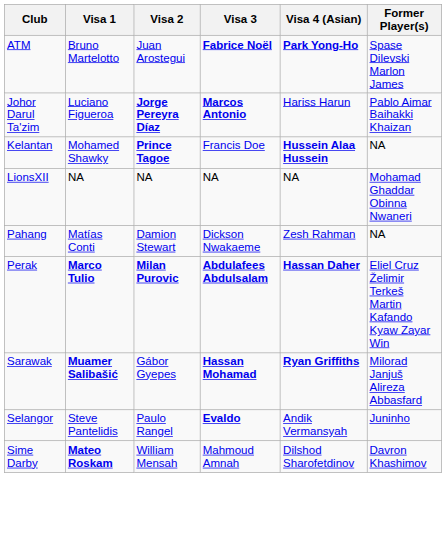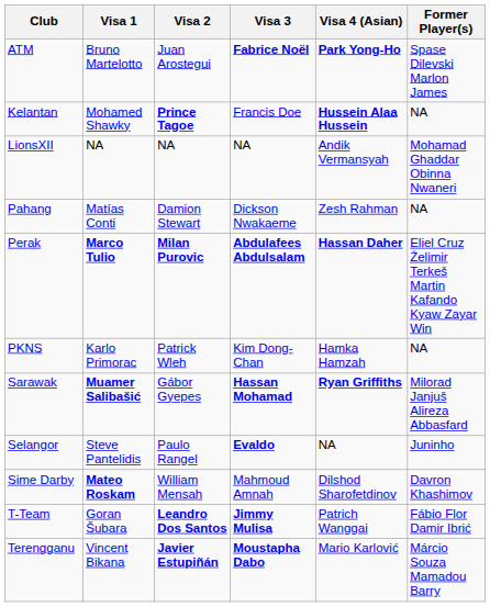 <table class="wikitable sortable">
 <tr>
 <th style="width:150px;">Club</th>
 <th style="width:180px;">Visa 1</th>
 <th style="width:180px;">Visa 2</th>
 <th style="width:180px;">Visa 3</th>
 <th style="width:190px;">Visa 4 (Asian)</th>
 <th style="width:190px;">Former Player(s)</th>
 </tr>
 <tr style="vertical-align:top;">
 <td><a href='#'>ATM</a></td>
 <td> <a href='#'>Bruno Martelotto</a></td>
 <td> <a href='#'>Juan Arostegui</a></td>
 <td> <strong><a href='#'>Fabrice Noël</a></strong></td>
 <td> <strong><a href='#'>Park Yong-Ho</a></strong></td>
 <td> <a href='#'>Spase Dilevski</a> <br>  <a href='#'>Marlon James</a></td>
 </tr>
 <tr style="vertical-align:top;">
-<td><a href='#'>Johor Darul Ta'zim</a></td>
-<td> <a href='#'>Luciano Figueroa</a></td>
-<td> <strong><a href='#'>Jorge Pereyra Díaz</a></strong></td>
-<td> <strong><a href='#'>Marcos Antonio</a></strong></td>
-<td> <a href='#'>Hariss Harun</a></td>
-<td> <a href='#'>Pablo Aimar</a> <br>  <a href='#'>Baihakki Khaizan</a></td>
-</tr>
-<tr style="vertical-align:top;">
 <td><a href='#'>Kelantan</a></td>
 <td> <a href='#'>Mohamed Shawky</a></td>
 <td> <strong><a href='#'>Prince Tagoe</a></strong></td>
 <td> <a href='#'>Francis Doe</a></td>
 <td> <strong><a href='#'>Hussein Alaa Hussein</a></strong></td>
 <td>NA</td>
 </tr>
 <tr style="vertical-align:top;">
 <td><a href='#'>LionsXII</a></td>
 <td>NA</td>
 <td>NA</td>
 <td>NA</td>
-<td>NA</td>
+<td> <a href='#'>Andik Vermansyah</a></td>
 <td> <a href='#'>Mohamad Ghaddar</a> <br>  <a href='#'>Obinna Nwaneri</a></td>
 </tr>
 <tr style="vertical-align:top;">
 <td><a href='#'>Pahang</a></td>
 <td> <a href='#'>Matías Conti</a></td>
 <td> <a href='#'>Damion Stewart</a></td>
 <td> <a href='#'>Dickson Nwakaeme</a></td>
 <td> <a href='#'>Zesh Rahman</a></td>
 <td>NA</td>
 </tr>
 <tr style="vertical-align:top;">
 <td><a href='#'>Perak</a></td>
 <td> <strong><a href='#'>Marco Tulio</a></strong></td>
 <td> <strong><a href='#'>Milan Purovic</a></strong></td>
 <td> <strong><a href='#'>Abdulafees Abdulsalam</a></strong></td>
 <td> <strong><a href='#'>Hassan Daher</a></strong></td>
 <td> <a href='#'>Eliel Cruz</a> <br>  <a href='#'>Želimir Terkeš</a> <br>  <a href='#'>Martin Kafando</a> <br>  <a href='#'>Kyaw Zayar Win</a></td>
 </tr>
 <tr style="vertical-align:top;">
+<td><a href='#'>PKNS</a></td>
+<td> <a href='#'>Karlo Primorac</a></td>
+<td> <a href='#'>Patrick Wleh</a></td>
+<td> <a href='#'>Kim Dong-Chan</a></td>
+<td> <a href='#'>Hamka Hamzah</a></td>
+<td>NA</td>
+</tr>
+<tr style="vertical-align:top;">
 <td><a href='#'>Sarawak</a></td>
 <td> <strong><a href='#'>Muamer Salibašić</a></strong></td>
 <td> <a href='#'>Gábor Gyepes</a></td>
 <td> <strong><a href='#'>Hassan Mohamad</a></strong></td>
 <td> <strong><a href='#'>Ryan Griffiths</a></strong></td>
 <td> <a href='#'>Milorad Janjuš</a> <br>  <a href='#'>Alireza Abbasfard</a></td>
 </tr>
 <tr style="vertical-align:top;">
 <td><a href='#'>Selangor</a></td>
 <td> <a href='#'>Steve Pantelidis</a></td>
 <td> <a href='#'>Paulo Rangel</a></td>
 <td> <strong><a href='#'>Evaldo</a></strong></td>
-<td> <a href='#'>Andik Vermansyah</a></td>
+<td>NA</td>
 <td> <a href='#'>Juninho</a></td>
 </tr>
 <tr style="vertical-align:top;">
 <td><a href='#'>Sime Darby</a></td>
 <td> <strong><a href='#'>Mateo Roskam</a></strong></td>
 <td> <a href='#'>William Mensah</a></td>
 <td> <a href='#'>Mahmoud Amnah</a></td>
 <td> <a href='#'>Dilshod Sharofetdinov</a></td>
 <td> <a href='#'>Davron Khashimov</a></td>
 </tr>
+<tr style="vertical-align:top;">
+<td><a href='#'>T-Team</a></td>
+<td> <a href='#'>Goran Šubara</a></td>
+<td> <strong><a href='#'>Leandro Dos Santos</a></strong></td>
+<td> <strong><a href='#'>Jimmy Mulisa</a></strong></td>
+<td> <a href='#'>Patrich Wanggai</a></td>
+<td> <a href='#'>Fábio Flor</a> <br>  <a href='#'>Damir Ibrić</a></td>
+</tr>
+<tr style="vertical-align:top;">
+<td><a href='#'>Terengganu</a></td>
+<td> <a href='#'>Vincent Bikana</a></td>
+<td> <strong><a href='#'>Javier Estupiñán</a></strong></td>
+<td> <strong><a href='#'>Moustapha Dabo</a></strong></td>
+<td> <a href='#'>Mario Karlović</a></td>
+<td> <a href='#'>Márcio Souza</a> <br>  <a href='#'>Mamadou Barry</a></td>
+</tr>
 </table>
